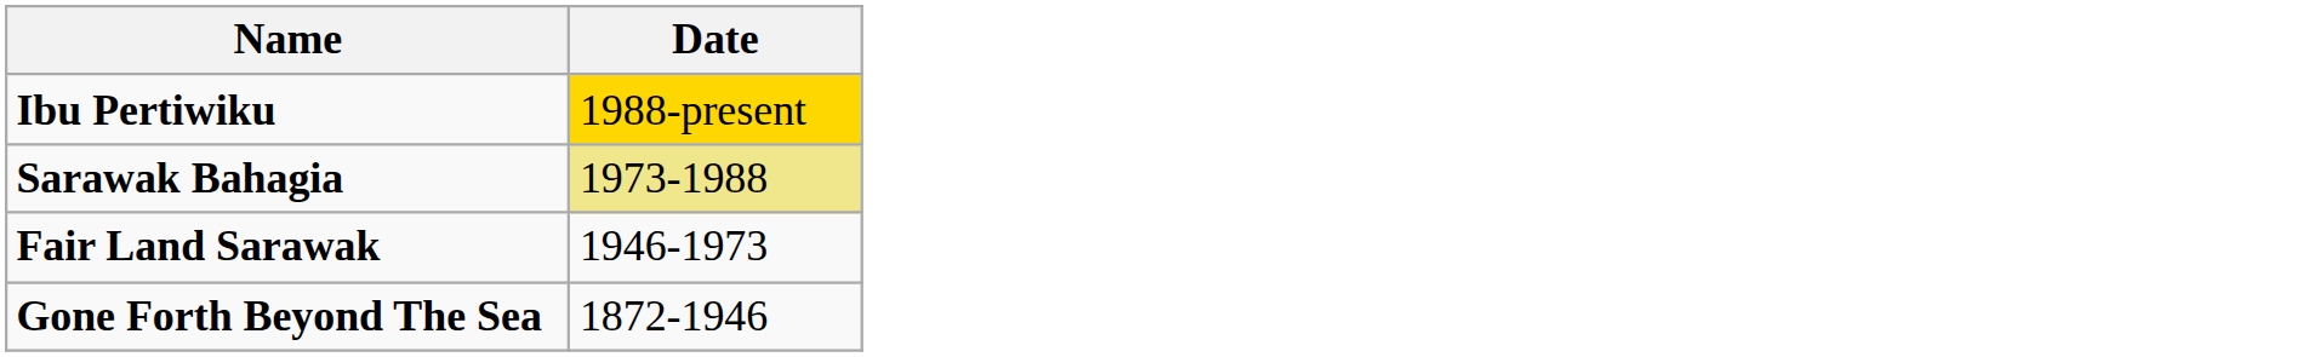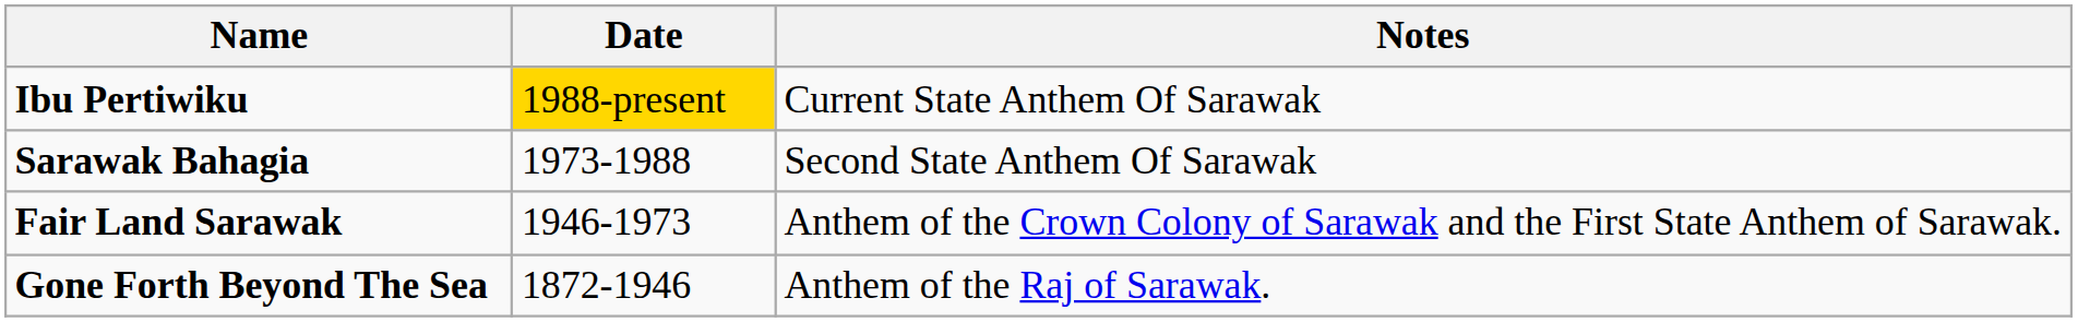 <table class="wikitable" style="float:center; clear:right;">
 <tr>
 <th width="200">Name</th>
 <th width="100">Date</th>
+<th>Notes</th>
 </tr>
 <tr>
 <td><strong>Ibu Pertiwiku</strong></td>
 <td style="background: gold;">1988-present</td>
+<td>Current State Anthem Of Sarawak</td>
 </tr>
 <tr>
 <td><strong>Sarawak Bahagia</strong></td>
-<td style="background: khaki;">1973-1988</td>
+<td>1973-1988</td>
+<td>Second State Anthem Of Sarawak</td>
 </tr>
 <tr>
 <td><strong>Fair Land Sarawak</strong></td>
 <td>1946-1973</td>
+<td>Anthem of the <a href='#'>Crown Colony of Sarawak</a> and the First State Anthem of Sarawak.</td>
 </tr>
 <tr>
 <td><strong>Gone Forth Beyond The Sea</strong></td>
 <td>1872-1946</td>
+<td>Anthem of the <a href='#'>Raj of Sarawak</a>.</td>
 </tr>
 </table>
